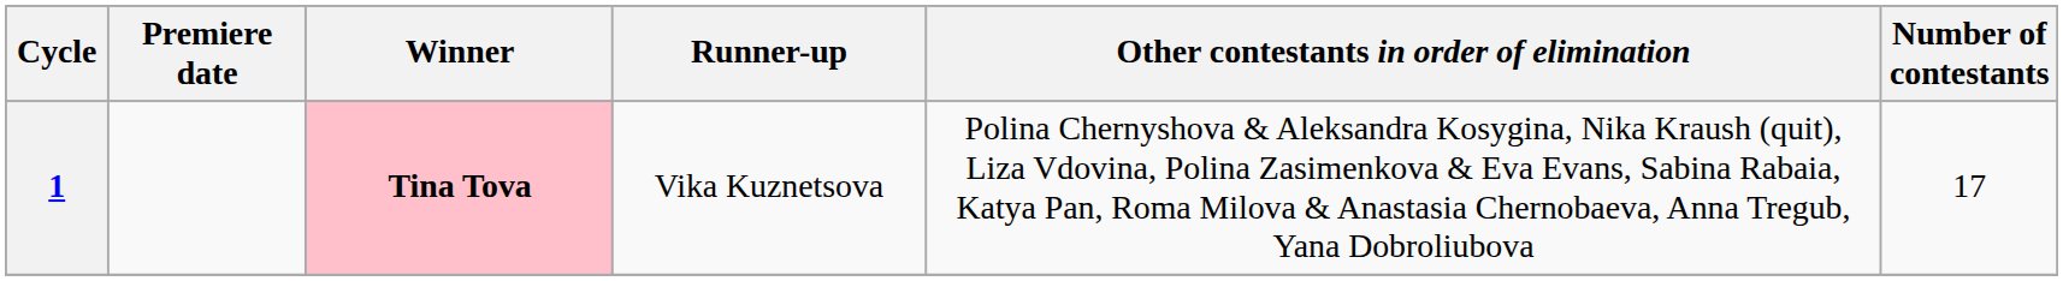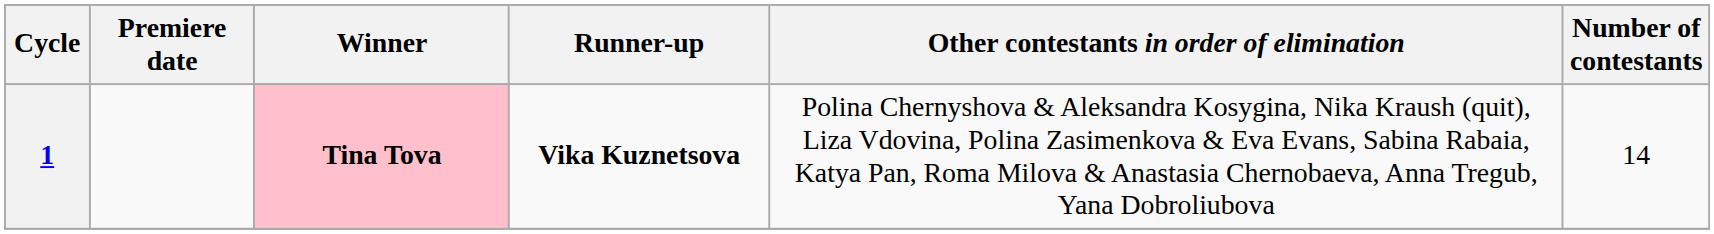 <table class="wikitable" style="font-size:90%; width:100%; text-align: center;">
 <tr>
 <th style="width:5%;">Cycle</th>
 <th style="width:10%;">Premiere date</th>
 <th width=16%>Winner</th>
 <th width=16%>Runner-up</th>
 <th style="width:51%;">Other contestants <em>in order of elimination</em></th>
 <th style="width:3%;">Number of contestants</th>
 </tr>
 <tr>
 <th><a href='#'>1</a></th>
 <td></td>
 <td style="background: pink;"><strong>Tina Tova</strong></td>
-<td>Vika Kuznetsova</td>
+<td><strong>Vika Kuznetsova</strong></td>
 <td>Polina Chernyshova & Aleksandra Kosygina, Nika Kraush (quit), Liza Vdovina, Polina Zasimenkova & Eva Evans, Sabina Rabaia, Katya Pan, Roma Milova & Anastasia Chernobaeva, Anna Tregub, Yana Dobroliubova</td>
-<td>17</td>
+<td>14</td>
 </tr>
 <tr>
 </tr>
 </table>
